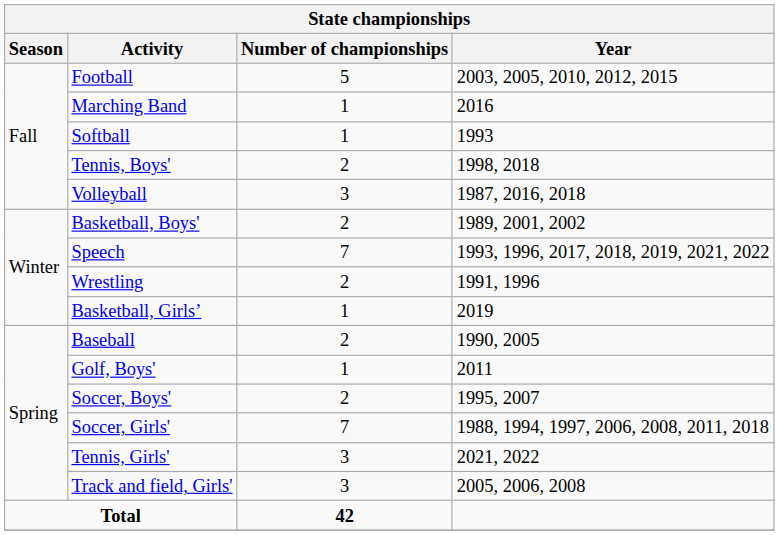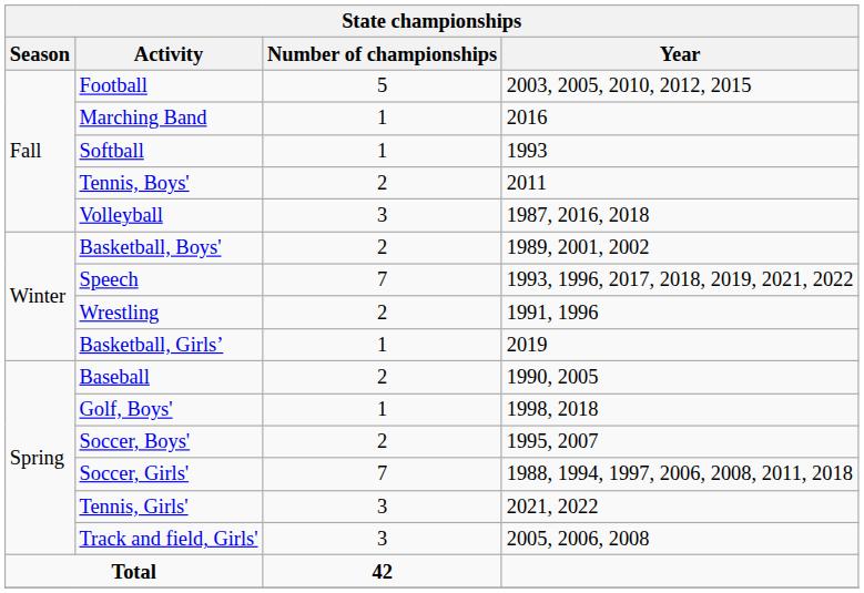 <table class="wikitable">
 <tr>
 <th colspan="4">State championships</th>
 </tr>
 <tr>
 <th>Season</th>
 <th>Activity</th>
 <th>Number of championships</th>
 <th>Year</th>
 </tr>
 <tr>
 <td rowspan="5">Fall</td>
 <td><a href='#'>Football</a></td>
 <td align="center">5</td>
 <td>2003, 2005, 2010, 2012, 2015</td>
 </tr>
 <tr>
 <td><a href='#'>Marching Band</a></td>
 <td align="center">1</td>
 <td>2016</td>
 </tr>
 <tr>
 <td><a href='#'>Softball</a></td>
 <td align="center">1</td>
 <td>1993</td>
 </tr>
 <tr>
 <td><a href='#'>Tennis, Boys'</a></td>
 <td align="center">2</td>
-<td>1998, 2018</td>
+<td>2011</td>
 </tr>
 <tr>
 <td><a href='#'>Volleyball</a></td>
 <td align="center">3</td>
 <td>1987, 2016, 2018</td>
 </tr>
 <tr>
 <td rowspan="4">Winter</td>
 <td><a href='#'>Basketball, Boys'</a></td>
 <td align="center">2</td>
 <td>1989, 2001, 2002</td>
 </tr>
 <tr>
 <td><a href='#'>Speech</a></td>
 <td align="center">7</td>
 <td>1993, 1996, 2017, 2018, 2019, 2021, 2022</td>
 </tr>
 <tr>
 <td><a href='#'>Wrestling</a></td>
 <td align="center">2</td>
 <td>1991, 1996</td>
 </tr>
 <tr>
 <td><a href='#'> Basketball, Girls’</a></td>
 <td align="center">1</td>
 <td>2019</td>
 </tr>
 <tr>
 <td rowspan="6">Spring</td>
 <td><a href='#'>Baseball</a></td>
 <td align="center">2</td>
 <td>1990, 2005</td>
 </tr>
 <tr>
 <td><a href='#'>Golf, Boys'</a></td>
 <td align="center">1</td>
-<td>2011</td>
+<td>1998, 2018</td>
 </tr>
 <tr>
 <td><a href='#'>Soccer, Boys'</a></td>
 <td align="center">2</td>
 <td>1995, 2007</td>
 </tr>
 <tr>
 <td><a href='#'>Soccer, Girls'</a></td>
 <td align="center">7</td>
 <td>1988, 1994, 1997, 2006, 2008, 2011, 2018</td>
 </tr>
 <tr>
 <td><a href='#'>Tennis, Girls'</a></td>
 <td align="center">3</td>
 <td>2021, 2022</td>
 </tr>
 <tr>
 <td><a href='#'>Track and field, Girls'</a></td>
 <td align="center">3</td>
 <td>2005, 2006, 2008</td>
 </tr>
 <tr>
 <td align="center" colspan="2"><strong>Total</strong></td>
 <td align="center"><strong>42</strong></td>
 <td></td>
 </tr>
 <tr>
 </tr>
 </table>
